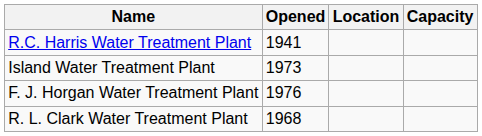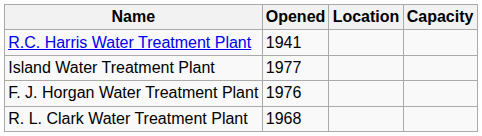 <table class="wikitable">
 <tr>
 <th>Name</th>
 <th>Opened</th>
 <th>Location</th>
 <th>Capacity</th>
 </tr>
 <tr>
 <td><a href='#'>R.C. Harris Water Treatment Plant</a></td>
 <td>1941</td>
 <td></td>
 <td></td>
 </tr>
 <tr>
 <td>Island Water Treatment Plant</td>
-<td>1973</td>
+<td>1977</td>
 <td></td>
 <td></td>
 </tr>
 <tr>
 <td>F. J. Horgan Water Treatment Plant</td>
 <td>1976</td>
 <td></td>
 <td></td>
 </tr>
 <tr>
 <td>R. L. Clark Water Treatment Plant</td>
 <td>1968</td>
 <td></td>
 <td></td>
 </tr>
 </table>
